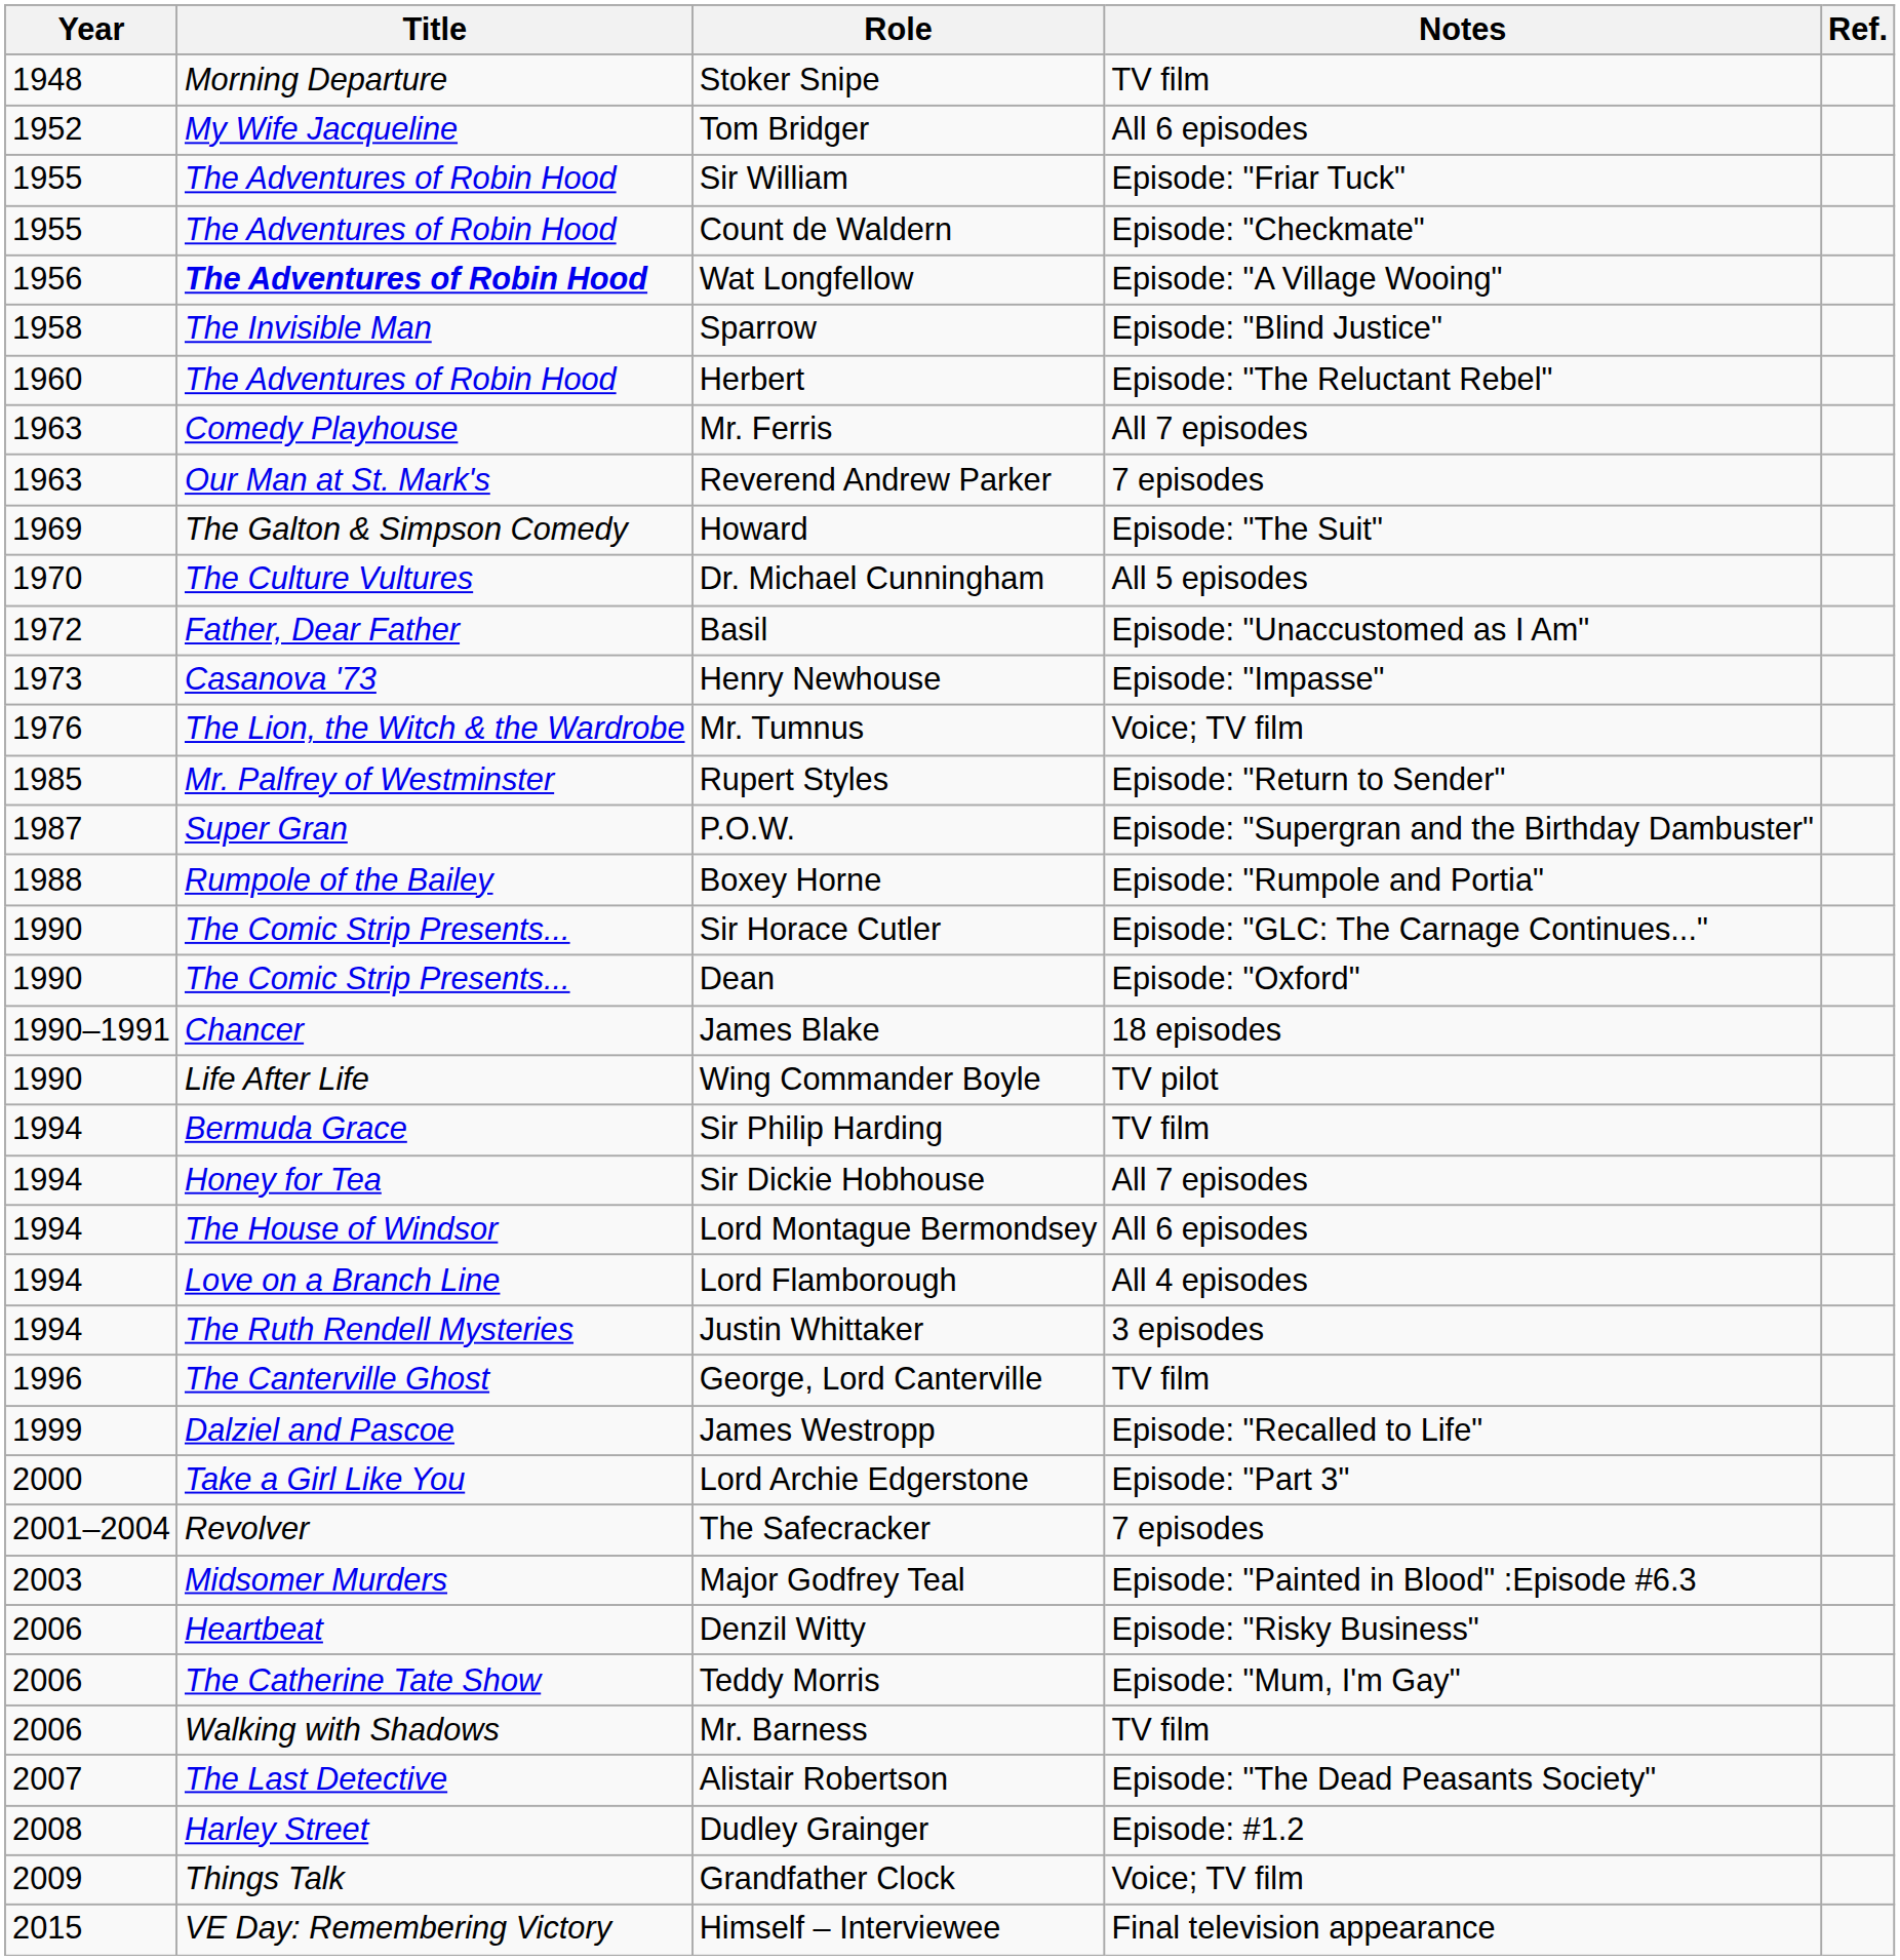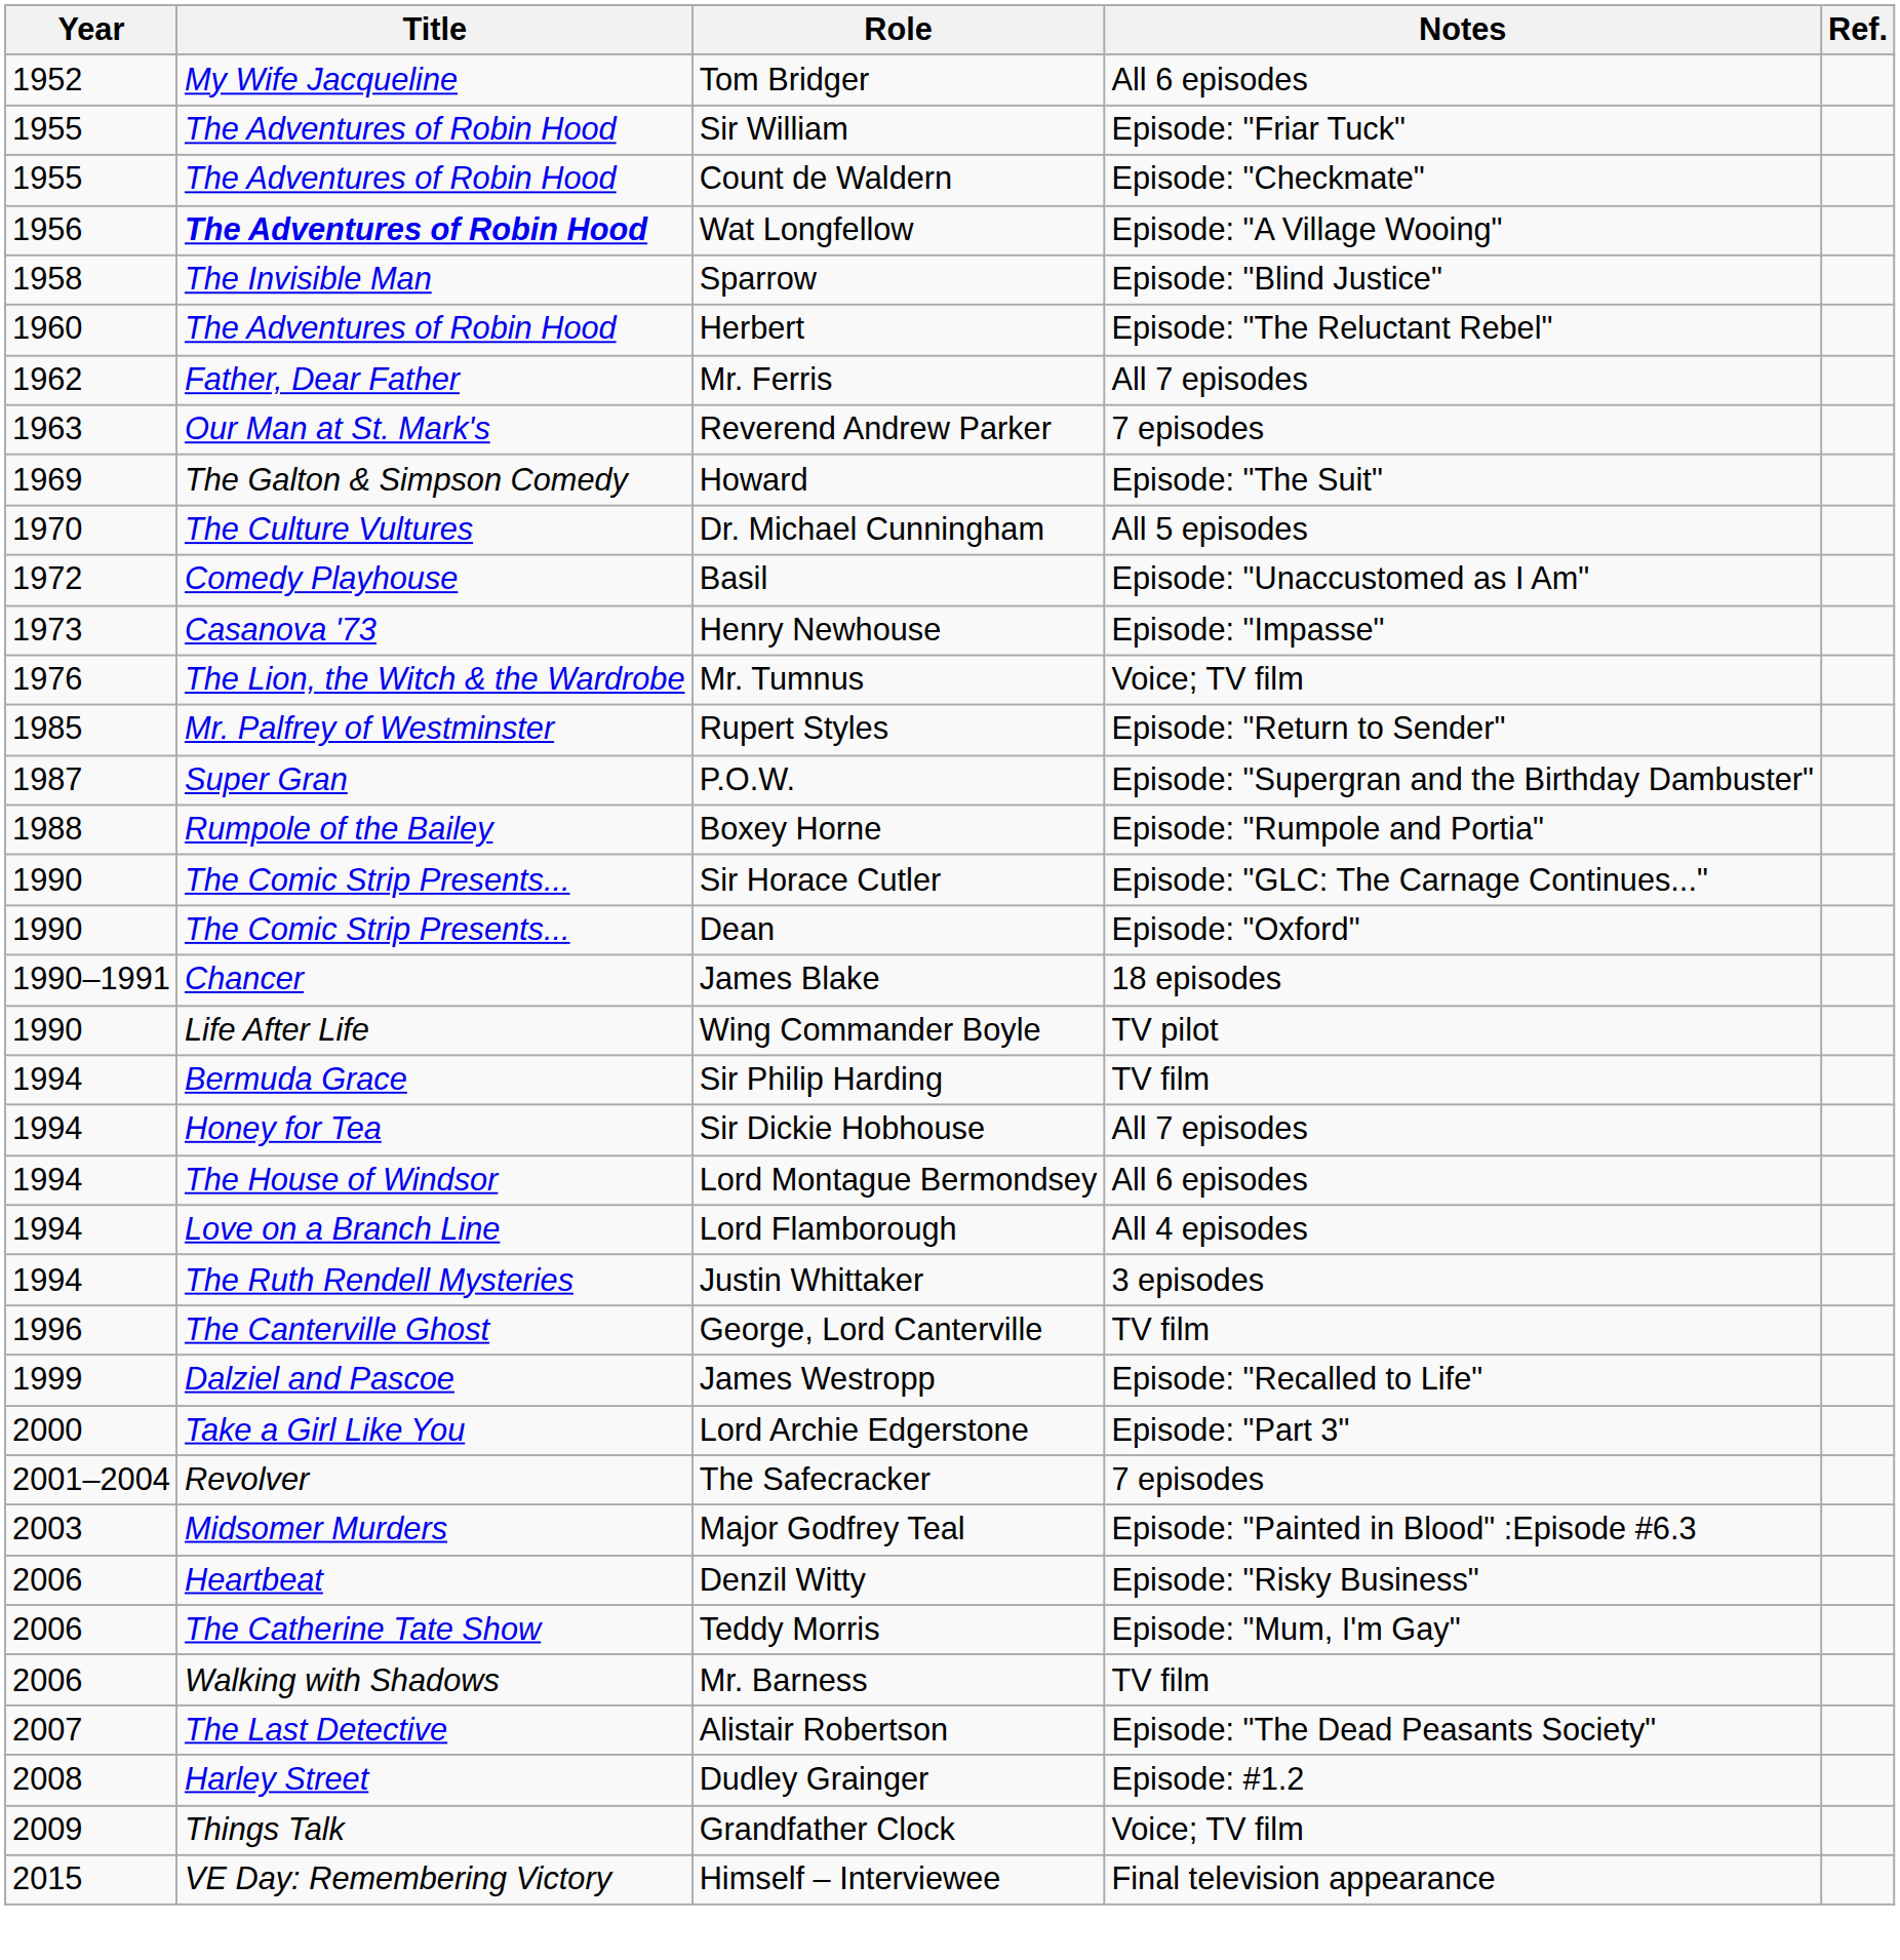 <table class="wikitable sortable">
 <tr>
 <th>Year</th>
 <th>Title</th>
 <th>Role</th>
 <th>Notes</th>
 <th>Ref.</th>
-</tr>
-<tr>
-<td>1948</td>
-<td><em>Morning Departure</em></td>
-<td>Stoker Snipe</td>
-<td>TV film</td>
-<td></td>
 </tr>
 <tr>
 <td>1952</td>
 <td><em><a href='#'>My Wife Jacqueline</a></em></td>
 <td>Tom Bridger</td>
 <td>All 6 episodes</td>
 <td></td>
 </tr>
 <tr>
 <td>1955</td>
 <td data-sort-value="Adventures of Robin Hood, The"><em><a href='#'>The Adventures of Robin Hood</a></em></td>
 <td>Sir William</td>
 <td>Episode: "Friar Tuck"</td>
 <td></td>
 </tr>
 <tr>
 <td>1955</td>
 <td data-sort-value="Adventures of Robin Hood, The"><em><a href='#'>The Adventures of Robin Hood</a></em></td>
 <td>Count de Waldern</td>
 <td>Episode: "Checkmate"</td>
 <td></td>
 </tr>
 <tr>
 <td>1956</td>
 <td data-sort-value="Adventures of Robin Hood, The"><strong><em><a href='#'>The Adventures of Robin Hood</a></em></strong></td>
 <td>Wat Longfellow</td>
 <td>Episode: "A Village Wooing"</td>
 <td></td>
 </tr>
 <tr>
 <td>1958</td>
 <td data-sort-value="Invisible Man, The"><em><a href='#'>The Invisible Man</a></em></td>
 <td>Sparrow</td>
 <td>Episode: "Blind Justice"</td>
 <td></td>
 </tr>
 <tr>
 <td>1960</td>
 <td data-sort-value="Adventures of Robin Hood, The"><em><a href='#'>The Adventures of Robin Hood</a></em></td>
 <td>Herbert</td>
 <td>Episode: "The Reluctant Rebel"</td>
 <td></td>
 </tr>
 <tr>
-<td>1963</td>
-<td><em><a href='#'>Comedy Playhouse</a></em></td>
+<td>1962</td>
+<td><em><a href='#'>Father, Dear Father</a></em></td>
 <td>Mr. Ferris</td>
 <td>All 7 episodes</td>
 <td></td>
 </tr>
 <tr>
 <td>1963</td>
 <td><em><a href='#'>Our Man at St. Mark's</a></em></td>
 <td>Reverend Andrew Parker</td>
 <td>7 episodes</td>
 <td></td>
 </tr>
 <tr>
 <td>1969</td>
 <td data-sort-value="Galton & Simpson Comedy, The"><em>The Galton & Simpson Comedy</em></td>
 <td>Howard</td>
 <td>Episode: "The Suit"</td>
 <td></td>
 </tr>
 <tr>
 <td>1970</td>
 <td data-sort-value="Culture Vultures, The"><em><a href='#'>The Culture Vultures</a></em></td>
 <td>Dr. Michael Cunningham</td>
 <td>All 5 episodes</td>
 <td></td>
 </tr>
 <tr>
 <td>1972</td>
-<td><em><a href='#'>Father, Dear Father</a></em></td>
+<td><em><a href='#'>Comedy Playhouse</a></em></td>
 <td>Basil</td>
 <td>Episode: "Unaccustomed as I Am"</td>
 <td></td>
 </tr>
 <tr>
 <td>1973</td>
 <td><em><a href='#'>Casanova '73</a></em></td>
 <td>Henry Newhouse</td>
 <td>Episode: "Impasse"</td>
 <td></td>
 </tr>
 <tr>
 <td>1976</td>
 <td data-sort-value="Lion, the Witch and the Wardrobe, The"><em><a href='#'>The Lion, the Witch & the Wardrobe</a></em></td>
 <td>Mr. Tumnus</td>
 <td>Voice; TV film</td>
 <td></td>
 </tr>
 <tr>
 <td>1985</td>
 <td><em><a href='#'>Mr. Palfrey of Westminster</a></em></td>
 <td>Rupert Styles</td>
 <td>Episode: "Return to Sender"</td>
 <td></td>
 </tr>
 <tr>
 <td>1987</td>
 <td><em><a href='#'>Super Gran</a></em></td>
 <td>P.O.W.</td>
 <td>Episode: "Supergran and the Birthday Dambuster"</td>
 <td></td>
 </tr>
 <tr>
 <td>1988</td>
 <td><em><a href='#'>Rumpole of the Bailey</a></em></td>
 <td>Boxey Horne</td>
 <td>Episode: "Rumpole and Portia"</td>
 <td></td>
 </tr>
 <tr>
 <td>1990</td>
 <td data-sort-value="Comic Strip Presents..., The"><em><a href='#'>The Comic Strip Presents...</a></em></td>
 <td>Sir Horace Cutler</td>
 <td>Episode: "GLC: The Carnage Continues..."</td>
 <td></td>
 </tr>
 <tr>
 <td>1990</td>
 <td data-sort-value="Comic Strip Presents..., The"><em><a href='#'>The Comic Strip Presents...</a></em></td>
 <td>Dean</td>
 <td>Episode: "Oxford"</td>
 <td></td>
 </tr>
 <tr>
 <td>1990–1991</td>
 <td><em><a href='#'>Chancer</a></em></td>
 <td>James Blake</td>
 <td>18 episodes</td>
 <td></td>
 </tr>
 <tr>
 <td>1990</td>
 <td><em>Life After Life</em></td>
 <td>Wing Commander Boyle</td>
 <td>TV pilot</td>
 <td></td>
 </tr>
 <tr>
 <td>1994</td>
 <td><em><a href='#'>Bermuda Grace</a></em></td>
 <td>Sir Philip Harding</td>
 <td>TV film</td>
 <td></td>
 </tr>
 <tr>
 <td>1994</td>
 <td><em><a href='#'>Honey for Tea</a></em></td>
 <td>Sir Dickie Hobhouse</td>
 <td>All 7 episodes</td>
 <td></td>
 </tr>
 <tr>
 <td>1994</td>
 <td data-sort-value="House of Windsor, The"><em><a href='#'>The House of Windsor</a></em></td>
 <td>Lord Montague Bermondsey</td>
 <td>All 6 episodes</td>
 <td></td>
 </tr>
 <tr>
 <td>1994</td>
 <td><em><a href='#'>Love on a Branch Line</a></em></td>
 <td>Lord Flamborough</td>
 <td>All 4 episodes</td>
 <td></td>
 </tr>
 <tr>
 <td>1994</td>
 <td data-sort-value="Ruth Rendell Mysteries, The"><em><a href='#'>The Ruth Rendell Mysteries</a></em></td>
 <td>Justin Whittaker</td>
 <td>3 episodes</td>
 <td></td>
 </tr>
 <tr>
 <td>1996</td>
 <td data-sort-value="Canterville Ghost, The"><em><a href='#'>The Canterville Ghost</a></em></td>
 <td>George, Lord Canterville</td>
 <td>TV film</td>
 <td></td>
 </tr>
 <tr>
 <td>1999</td>
 <td><em><a href='#'>Dalziel and Pascoe</a></em></td>
 <td>James Westropp</td>
 <td>Episode: "Recalled to Life"</td>
 <td></td>
 </tr>
 <tr>
 <td>2000</td>
 <td><em><a href='#'>Take a Girl Like You</a></em></td>
 <td>Lord Archie Edgerstone</td>
 <td>Episode: "Part 3"</td>
 <td></td>
 </tr>
 <tr>
 <td>2001–2004</td>
 <td><em>Revolver</em></td>
 <td>The Safecracker</td>
 <td>7 episodes</td>
 <td></td>
 </tr>
 <tr>
 <td>2003</td>
 <td><em><a href='#'>Midsomer Murders</a></em></td>
 <td>Major Godfrey Teal</td>
 <td>Episode: "Painted in Blood" :Episode #6.3</td>
 <td></td>
 </tr>
 <tr>
 <td>2006</td>
 <td><em><a href='#'>Heartbeat</a></em></td>
 <td>Denzil Witty</td>
 <td>Episode: "Risky Business"</td>
 <td></td>
 </tr>
 <tr>
 <td>2006</td>
 <td data-sort-value="Catherine Tate Show, The"><em><a href='#'>The Catherine Tate Show</a></em></td>
 <td>Teddy Morris</td>
 <td>Episode: "Mum, I'm Gay"</td>
 <td></td>
 </tr>
 <tr>
 <td>2006</td>
 <td><em>Walking with Shadows</em></td>
 <td>Mr. Barness</td>
 <td>TV film</td>
 <td></td>
 </tr>
 <tr>
 <td>2007</td>
 <td data-sort-value="Last Detective, The"><em><a href='#'>The Last Detective</a></em></td>
 <td>Alistair Robertson</td>
 <td>Episode: "The Dead Peasants Society"</td>
 <td></td>
 </tr>
 <tr>
 <td>2008</td>
 <td><em><a href='#'>Harley Street</a></em></td>
 <td>Dudley Grainger</td>
 <td>Episode: #1.2</td>
 <td></td>
 </tr>
 <tr>
 <td>2009</td>
 <td><em>Things Talk</em></td>
 <td>Grandfather Clock</td>
 <td>Voice; TV film</td>
 <td></td>
 </tr>
 <tr>
 <td>2015</td>
 <td><em>VE Day: Remembering Victory</em></td>
 <td>Himself – Interviewee</td>
 <td>Final television appearance</td>
 <td></td>
 </tr>
 </table>
